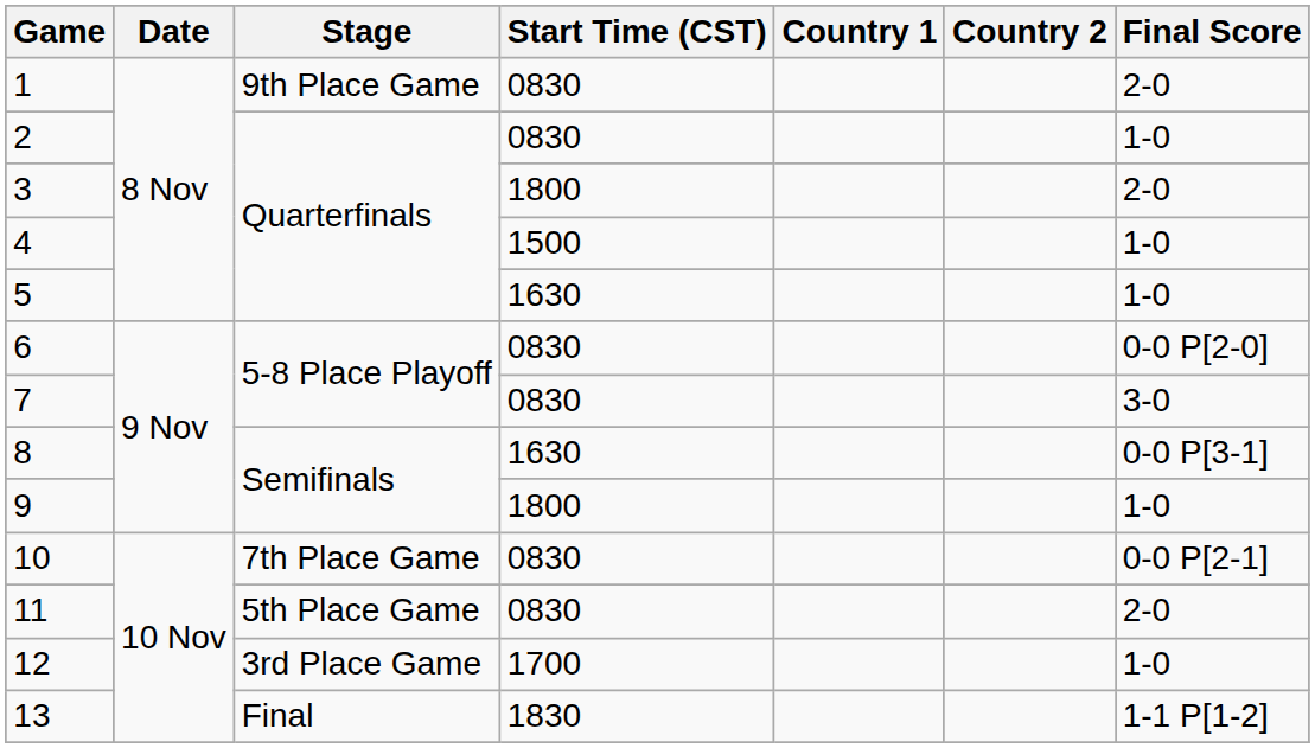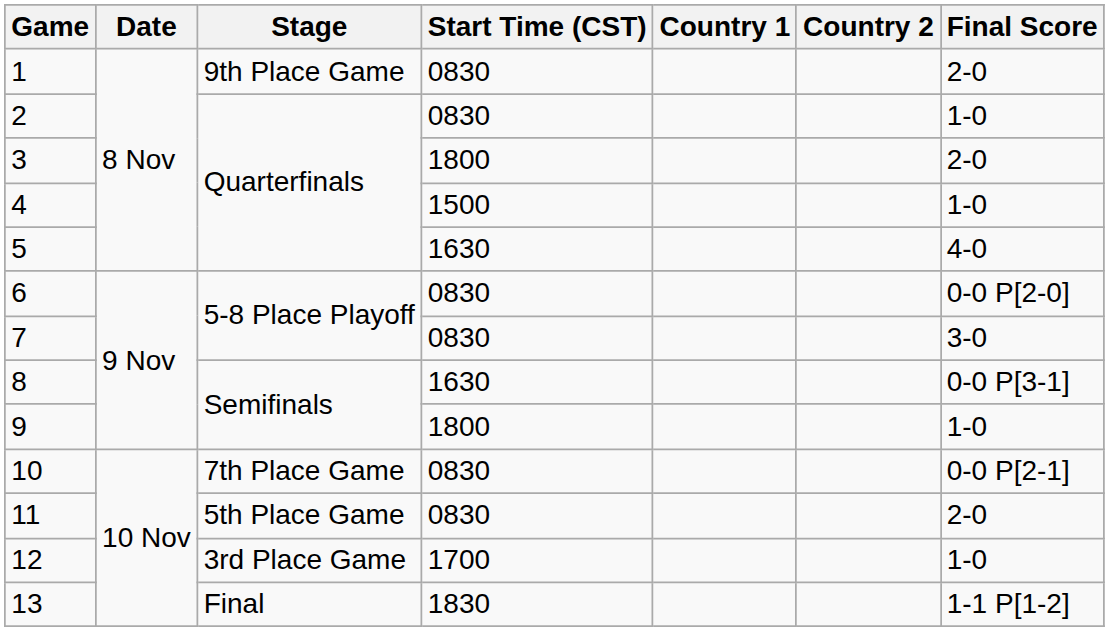 <table class="wikitable">
 <tr>
 <th>Game</th>
 <th>Date</th>
 <th>Stage</th>
 <th>Start Time (CST)</th>
 <th>Country 1</th>
 <th>Country 2</th>
 <th>Final Score</th>
 </tr>
 <tr>
 <td>1</td>
 <td rowspan="5">8 Nov</td>
 <td>9th Place Game</td>
 <td>0830</td>
 <td></td>
 <td></td>
 <td>2-0</td>
 </tr>
 <tr>
 <td>2</td>
 <td rowspan="4">Quarterfinals</td>
 <td>0830</td>
 <td></td>
 <td></td>
 <td>1-0</td>
 </tr>
 <tr>
 <td>3</td>
 <td>1800</td>
 <td></td>
 <td></td>
 <td>2-0</td>
 </tr>
 <tr>
 <td>4</td>
 <td>1500</td>
 <td></td>
 <td></td>
 <td>1-0</td>
 </tr>
 <tr>
 <td>5</td>
 <td>1630</td>
 <td></td>
 <td></td>
-<td>1-0</td>
+<td>4-0</td>
 </tr>
 <tr>
 <td>6</td>
 <td rowspan="4">9 Nov</td>
 <td rowspan="2">5-8 Place Playoff</td>
 <td>0830</td>
 <td></td>
 <td></td>
 <td>0-0 P[2-0]</td>
 </tr>
 <tr>
 <td>7</td>
 <td>0830</td>
 <td></td>
 <td></td>
 <td>3-0</td>
 </tr>
 <tr>
 <td>8</td>
 <td rowspan="2">Semifinals</td>
 <td>1630</td>
 <td></td>
 <td></td>
 <td>0-0 P[3-1]</td>
 </tr>
 <tr>
 <td>9</td>
 <td>1800</td>
 <td></td>
 <td></td>
 <td>1-0</td>
 </tr>
 <tr>
 <td>10</td>
 <td rowspan="4">10 Nov</td>
 <td>7th Place Game</td>
 <td>0830</td>
 <td></td>
 <td></td>
 <td>0-0 P[2-1]</td>
 </tr>
 <tr>
 <td>11</td>
 <td>5th Place Game</td>
 <td>0830</td>
 <td></td>
 <td></td>
 <td>2-0</td>
 </tr>
 <tr>
 <td>12</td>
 <td>3rd Place Game</td>
 <td>1700</td>
 <td></td>
 <td></td>
 <td>1-0</td>
 </tr>
 <tr>
 <td>13</td>
 <td>Final</td>
 <td>1830</td>
 <td></td>
 <td></td>
 <td>1-1 P[1-2]</td>
 </tr>
 </table>
